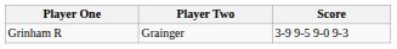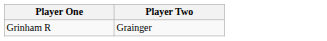 <table class="wikitable">
 <tr>
 <th width=170>Player One</th>
 <th width=170>Player Two</th>
-<th width=150>Score</th>
 </tr>
 <tr>
 <td> Grinham R</td>
 <td> Grainger</td>
-<td>3-9 9-5 9-0 9-3</td>
 </tr>
 </table>
